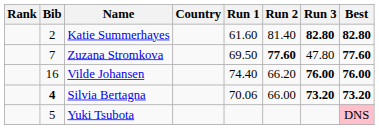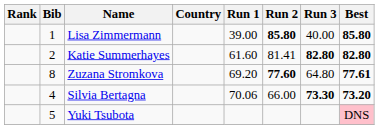 <table class="wikitable sortable" style="text-align:center">
 <tr>
 <th>Rank</th>
 <th>Bib</th>
 <th>Name</th>
 <th>Country</th>
 <th>Run 1</th>
 <th>Run 2</th>
 <th>Run 3</th>
 <th>Best</th>
 </tr>
 <tr>
 <td></td>
+<td>1</td>
+<td align=left><a href='#'>Lisa Zimmermann</a></td>
+<td align=left></td>
+<td>39.00</td>
+<td><strong>85.80</strong></td>
+<td>40.00</td>
+<td><strong>85.80</strong></td>
+</tr>
+<tr>
+<td></td>
 <td>2</td>
 <td align=left><a href='#'>Katie Summerhayes</a></td>
 <td align=left></td>
 <td>61.60</td>
-<td>81.40</td>
+<td>81.41</td>
 <td><strong>82.80</strong></td>
 <td><strong>82.80</strong></td>
 </tr>
 <tr>
 <td></td>
-<td>7</td>
+<td>8</td>
 <td align=left><a href='#'>Zuzana Stromkova</a></td>
 <td align=left></td>
-<td>69.50</td>
+<td>69.20</td>
 <td><strong>77.60</strong></td>
-<td>47.80</td>
-<td><strong>77.60</strong></td>
+<td>64.80</td>
+<td><strong>77.61</strong></td>
 </tr>
 <tr>
 <td></td>
-<td>16</td>
-<td align=left><a href='#'>Vilde Johansen</a></td>
-<td align=left></td>
-<td>74.40</td>
-<td>66.20</td>
-<td><strong>76.00</strong></td>
-<td><strong>76.00</strong></td>
-</tr>
-<tr>
-<td></td>
-<td><strong>4</strong></td>
+<td>4</td>
 <td align=left><a href='#'>Silvia Bertagna</a></td>
 <td align=left></td>
 <td>70.06</td>
 <td>66.00</td>
-<td><strong>73.20</strong></td>
+<td><strong>73.30</strong></td>
 <td><strong>73.20</strong></td>
 </tr>
 <tr>
 <td></td>
 <td>5</td>
 <td align=left><a href='#'>Yuki Tsubota</a></td>
 <td align=left></td>
 <td></td>
 <td></td>
 <td></td>
 <td style="background: pink;">DNS</td>
 </tr>
 </table>
